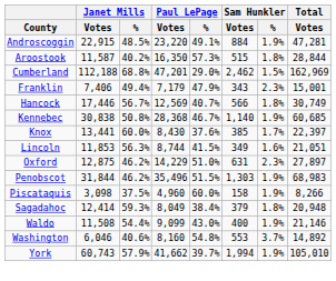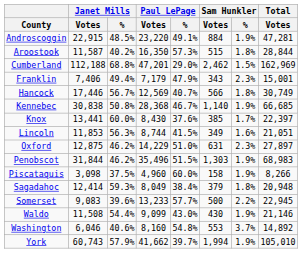 <table class="wikitable sortable" style="text-align:center">
 <tr>
 <th></th>
 <th style="text-align:center;" colspan="2"><a href='#'>Janet Mills</a><br></th>
 <th style="text-align:center;" colspan="2"><a href='#'>Paul LePage</a><br></th>
 <th style="text-align:center;" colspan="2">Sam Hunkler<br></th>
 <th style="text-align:center;" colspan="1">Total</th>
 </tr>
 <tr>
 <th align=center>County</th>
 <th style="text-align:center;" data-sort-type="number">Votes</th>
 <th style="text-align:center;" data-sort-type="number">%</th>
 <th style="text-align:center;" data-sort-type="number">Votes</th>
 <th style="text-align:center;" data-sort-type="number">%</th>
 <th style="text-align:center;" data-sort-type="number">Votes</th>
 <th style="text-align:center;" data-sort-type="number">%</th>
 <th style="text-align:center;" data-sort-type="number">Votes</th>
 </tr>
 <tr>
 <td align=center><a href='#'>Androscoggin</a></td>
 <td>22,915</td>
 <td>48.5%</td>
 <td>23,220</td>
 <td>49.1%</td>
 <td>884</td>
 <td>1.9%</td>
 <td>47,281</td>
 </tr>
 <tr>
 <td align=center><a href='#'>Aroostook</a></td>
 <td>11,587</td>
 <td>40.2%</td>
 <td>16,350</td>
 <td>57.3%</td>
 <td>515</td>
 <td>1.8%</td>
 <td>28,844</td>
 </tr>
 <tr>
 <td align=center><a href='#'>Cumberland</a></td>
 <td>112,188</td>
 <td>68.8%</td>
 <td>47,201</td>
 <td>29.0%</td>
 <td>2,462</td>
 <td>1.5%</td>
 <td>162,969</td>
 </tr>
 <tr>
 <td align=center><a href='#'>Franklin</a></td>
 <td>7,406</td>
 <td>49.4%</td>
 <td>7,179</td>
 <td>47.9%</td>
 <td>343</td>
 <td>2.3%</td>
 <td>15,001</td>
 </tr>
 <tr>
 <td align=center><a href='#'>Hancock</a></td>
 <td>17,446</td>
 <td>56.7%</td>
 <td>12,569</td>
 <td>40.7%</td>
 <td>566</td>
 <td>1.8%</td>
 <td>30,749</td>
 </tr>
 <tr>
 <td align=center><a href='#'>Kennebec</a></td>
 <td>30,838</td>
 <td>50.8%</td>
 <td>28,368</td>
 <td>46.7%</td>
 <td>1,140</td>
 <td>1.9%</td>
-<td>60,685</td>
+<td>66,685</td>
 </tr>
 <tr>
 <td align=center><a href='#'>Knox</a></td>
 <td>13,441</td>
 <td>60.0%</td>
 <td>8,430</td>
 <td>37.6%</td>
 <td>385</td>
 <td>1.7%</td>
 <td>22,397</td>
 </tr>
 <tr>
 <td align=center><a href='#'>Lincoln</a></td>
 <td>11,853</td>
 <td>56.3%</td>
 <td>8,744</td>
 <td>41.5%</td>
 <td>349</td>
 <td>1.6%</td>
 <td>21,051</td>
 </tr>
 <tr>
 <td align=center><a href='#'>Oxford</a></td>
 <td>12,875</td>
 <td>46.2%</td>
 <td>14,229</td>
 <td>51.0%</td>
 <td>631</td>
 <td>2.3%</td>
 <td>27,897</td>
 </tr>
 <tr>
 <td align=center><a href='#'>Penobscot</a></td>
 <td>31,844</td>
 <td>46.2%</td>
 <td>35,496</td>
 <td>51.5%</td>
 <td>1,303</td>
 <td>1.9%</td>
 <td>68,983</td>
 </tr>
 <tr>
 <td align=center><a href='#'>Piscataquis</a></td>
 <td>3,098</td>
 <td>37.5%</td>
 <td>4,960</td>
 <td>60.0%</td>
 <td>158</td>
 <td>1.9%</td>
 <td>8,266</td>
 </tr>
 <tr>
 <td align=center><a href='#'>Sagadahoc</a></td>
 <td>12,414</td>
 <td>59.3%</td>
 <td>8,049</td>
 <td>38.4%</td>
 <td>379</td>
 <td>1.8%</td>
 <td>20,948</td>
 </tr>
 <tr>
+<td align=center><a href='#'>Somerset</a></td>
+<td>9,083</td>
+<td>39.6%</td>
+<td>13,233</td>
+<td>57.7%</td>
+<td>500</td>
+<td>2.2%</td>
+<td>22,945</td>
+</tr>
+<tr>
 <td align=center><a href='#'>Waldo</a></td>
 <td>11,508</td>
 <td>54.4%</td>
 <td>9,099</td>
 <td>43.0%</td>
-<td>400</td>
+<td>430</td>
 <td>1.9%</td>
 <td>21,146</td>
 </tr>
 <tr>
 <td align=center><a href='#'>Washington</a></td>
 <td>6,046</td>
 <td>40.6%</td>
 <td>8,160</td>
 <td>54.8%</td>
 <td>553</td>
 <td>3.7%</td>
 <td>14,892</td>
 </tr>
 <tr>
 <td align=center><a href='#'>York</a></td>
 <td>60,743</td>
 <td>57.9%</td>
 <td>41,662</td>
 <td>39.7%</td>
 <td>1,994</td>
 <td>1.9%</td>
 <td>105,010</td>
 </tr>
 </table>
